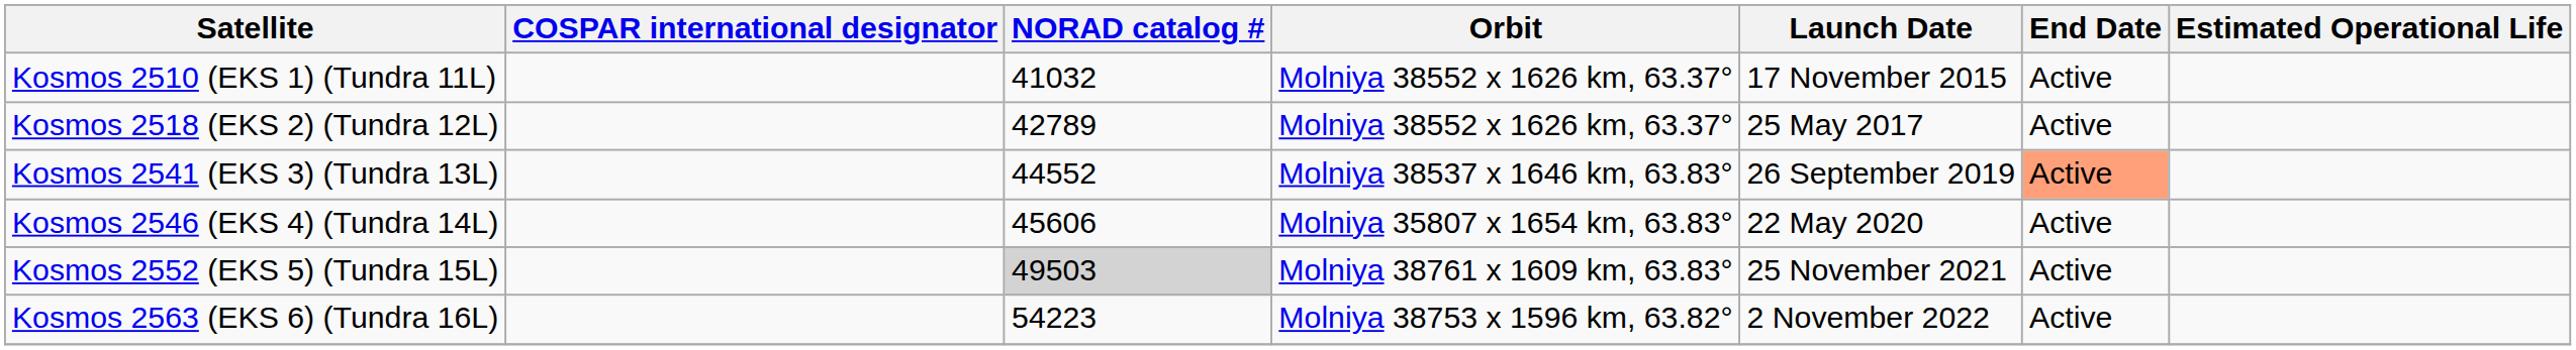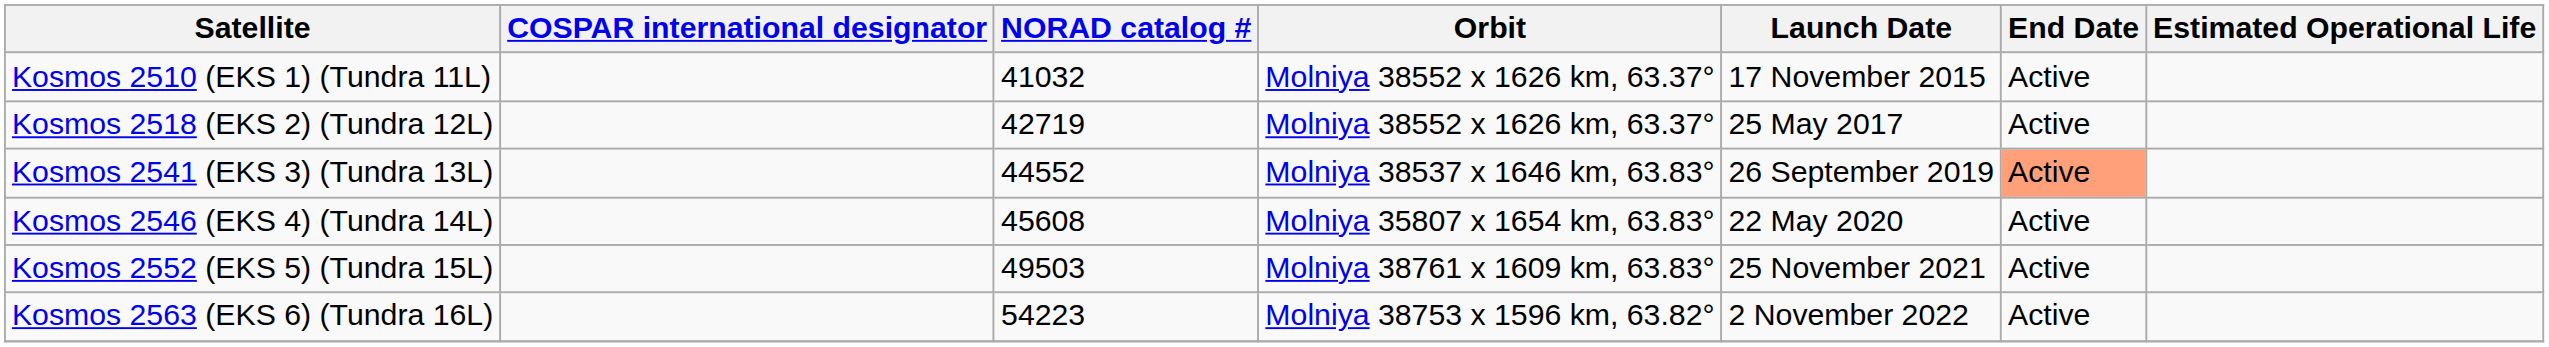 <table class="wikitable">
 <tr align=center>
 <th>Satellite</th>
 <th><a href='#'>COSPAR international designator</a></th>
 <th><a href='#'>NORAD catalog #</a></th>
 <th>Orbit</th>
 <th>Launch Date</th>
 <th>End Date</th>
 <th>Estimated Operational Life</th>
 </tr>
 <tr>
 <td><a href='#'>Kosmos 2510</a> (EKS 1) (Tundra 11L)</td>
 <td></td>
 <td>41032</td>
 <td><a href='#'>Molniya</a> 38552 x 1626 km, 63.37°</td>
 <td>17 November 2015</td>
 <td>Active</td>
 <td></td>
 </tr>
 <tr>
 <td><a href='#'>Kosmos 2518</a> (EKS 2) (Tundra 12L)</td>
 <td></td>
-<td>42789</td>
+<td>42719</td>
 <td><a href='#'>Molniya</a> 38552 x 1626 km, 63.37°</td>
 <td>25 May 2017</td>
 <td>Active</td>
 <td></td>
 </tr>
 <tr>
 <td><a href='#'>Kosmos 2541</a> (EKS 3) (Tundra 13L)</td>
 <td></td>
 <td>44552</td>
 <td><a href='#'>Molniya</a> 38537 x 1646 km, 63.83°</td>
 <td>26 September 2019</td>
 <td style="background: lightsalmon;">Active</td>
 <td></td>
 </tr>
 <tr>
 <td><a href='#'>Kosmos 2546</a> (EKS 4) (Tundra 14L)</td>
 <td></td>
-<td>45606</td>
+<td>45608</td>
 <td><a href='#'>Molniya</a> 35807 x 1654 km, 63.83°</td>
 <td>22 May 2020</td>
 <td>Active</td>
 </tr>
 <tr>
 <td><a href='#'>Kosmos 2552</a> (EKS 5) (Tundra 15L)</td>
 <td></td>
-<td style="background: lightgrey;">49503</td>
+<td>49503</td>
 <td><a href='#'>Molniya</a> 38761 x 1609 km, 63.83°</td>
 <td>25 November 2021</td>
 <td>Active</td>
 <td></td>
 </tr>
 <tr>
 <td><a href='#'>Kosmos 2563</a> (EKS 6) (Tundra 16L)</td>
 <td></td>
 <td>54223</td>
 <td><a href='#'>Molniya</a> 38753 x 1596 km, 63.82°</td>
 <td>2 November 2022</td>
 <td>Active</td>
 <td></td>
 </tr>
 <tr>
 </tr>
 </table>
